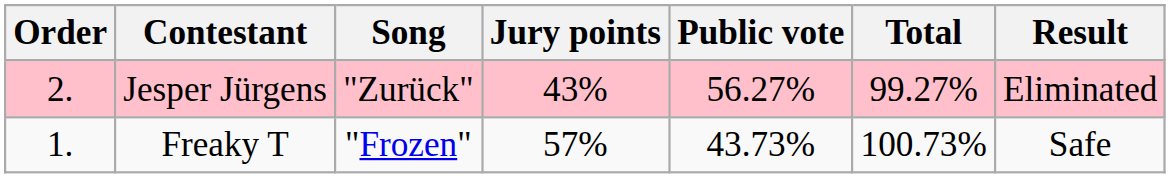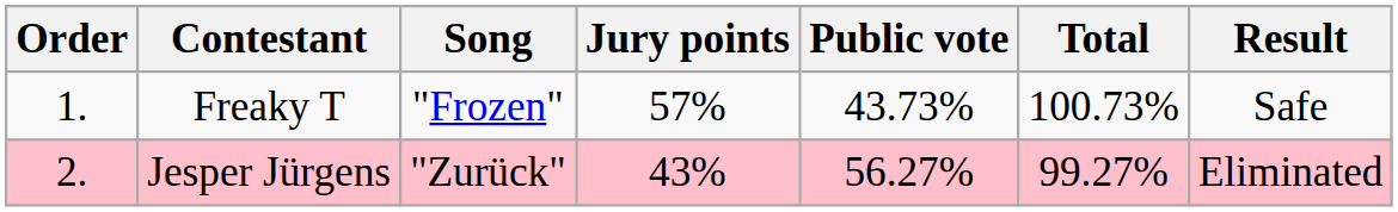 <table class="wikitable sortable" style="text-align: center; width: auto;">
 <tr class="hintergrundfarbe5">
 <th>Order</th>
 <th>Contestant</th>
 <th>Song</th>
 <th>Jury points</th>
 <th>Public vote</th>
 <th>Total</th>
 <th>Result</th>
 </tr>
+<tr>
+<td>1.</td>
+<td>Freaky T</td>
+<td>"<a href='#'>Frozen</a>"</td>
+<td>57%</td>
+<td>43.73%</td>
+<td>100.73%</td>
+<td>Safe</td>
+</tr>
 <tr bgcolor=pink>
 <td>2.</td>
 <td>Jesper Jürgens</td>
 <td>"Zurück"</td>
 <td>43%</td>
 <td>56.27%</td>
 <td>99.27%</td>
 <td>Eliminated</td>
 </tr>
-<tr>
-<td>1.</td>
-<td>Freaky T</td>
-<td>"<a href='#'>Frozen</a>"</td>
-<td>57%</td>
-<td>43.73%</td>
-<td>100.73%</td>
-<td>Safe</td>
-</tr>
 </table>
